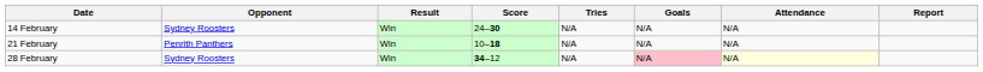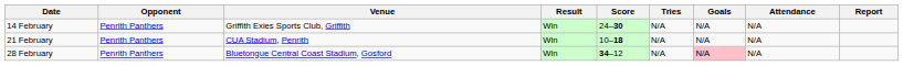 <table class="wikitable sortable" style="font-size:75%;" width="100%">
 <tr>
 <th>Date</th>
 <th>Opponent</th>
+<th>Venue</th>
 <th>Result</th>
 <th>Score</th>
 <th>Tries</th>
 <th>Goals</th>
 <th>Attendance</th>
 <th>Report</th>
 </tr>
 <tr>
 <td>14 February</td>
-<td> <a href='#'>Sydney Roosters</a></td>
+<td> <a href='#'>Penrith Panthers</a></td>
+<td>Griffith Exies Sports Club, <a href='#'>Griffith</a></td>
 <td style="background: #ccffcc;">Win</td>
 <td style="background: #ccffcc;">24–<strong>30</strong></td>
 <td>N/A</td>
 <td>N/A</td>
 <td>N/A</td>
 <td></td>
 </tr>
 <tr>
 <td>21 February</td>
 <td> <a href='#'>Penrith Panthers</a></td>
+<td><a href='#'>CUA Stadium</a>, <a href='#'>Penrith</a></td>
 <td style="background: #ccffcc;">Win</td>
 <td style="background: #ccffcc;">10–<strong>18</strong></td>
 <td>N/A</td>
 <td>N/A</td>
 <td>N/A</td>
 <td></td>
 </tr>
 <tr>
 <td>28 February</td>
-<td> <a href='#'>Sydney Roosters</a></td>
+<td> <a href='#'>Penrith Panthers</a></td>
+<td><a href='#'>Bluetongue Central Coast Stadium</a>, <a href='#'>Gosford</a></td>
 <td style="background: #ccffcc;">Win</td>
 <td style="background: #ccffcc;"><strong>34</strong>–12</td>
 <td>N/A</td>
 <td style="background: pink;">N/A</td>
-<td style="background: lightyellow;">N/A</td>
+<td>N/A</td>
 <td></td>
 </tr>
 </table>
